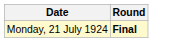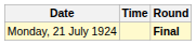 <table class="wikitable">
 <tr>
 <th>Date</th>
+<th>Time</th>
 <th>Round</th>
 </tr>
 <tr style=background:lemonchiffon>
 <td>Monday, 21 July 1924</td>
+<td></td>
 <td><strong>Final</strong></td>
 </tr>
 </table>
